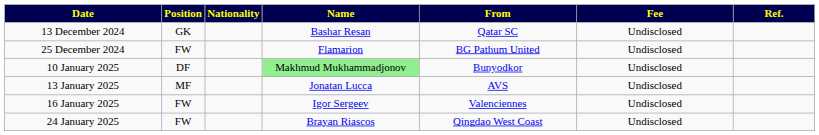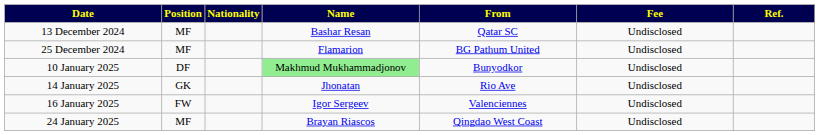 <table class="wikitable" style="text-align:center; font-size:90%; ">
 <tr>
 <th style="background:#000050; color:yellow; width:200px;">Date</th>
 <th style="background:#000050; color:yellow; width:50px;">Position</th>
 <th style="background:#000050; color:yellow; width:50px;">Nationality</th>
 <th style="background:#000050; color:yellow; width:200px;">Name</th>
 <th style="background:#000050; color:yellow; width:200px;">From</th>
 <th style="background:#000050; color:yellow; width:200px;">Fee</th>
 <th style="background:#000050; color:yellow; width:100px;">Ref.</th>
 </tr>
 <tr>
 <td>13 December 2024</td>
-<td>GK</td>
+<td>MF</td>
 <td></td>
 <td><a href='#'>Bashar Resan</a></td>
 <td><a href='#'>Qatar SC</a></td>
 <td>Undisclosed</td>
 <td></td>
 </tr>
 <tr>
 <td>25 December 2024</td>
-<td>FW</td>
+<td>MF</td>
 <td></td>
 <td><a href='#'>Flamarion</a></td>
 <td><a href='#'>BG Pathum United</a></td>
 <td>Undisclosed</td>
 <td></td>
 </tr>
 <tr>
 <td>10 January 2025</td>
 <td>DF</td>
 <td></td>
 <td style="background: lightgreen;">Makhmud Mukhammadjonov</td>
 <td><a href='#'>Bunyodkor</a></td>
 <td>Undisclosed</td>
 <td></td>
 </tr>
 <tr>
-<td>13 January 2025</td>
-<td>MF</td>
+<td>14 January 2025</td>
+<td>GK</td>
 <td></td>
-<td><a href='#'>Jonatan Lucca</a></td>
-<td><a href='#'>AVS</a></td>
+<td><a href='#'>Jhonatan</a></td>
+<td><a href='#'>Rio Ave</a></td>
 <td>Undisclosed</td>
 <td></td>
 </tr>
 <tr>
 <td>16 January 2025</td>
 <td>FW</td>
 <td></td>
 <td><a href='#'>Igor Sergeev</a></td>
 <td><a href='#'>Valenciennes</a></td>
 <td>Undisclosed</td>
 <td></td>
 </tr>
 <tr>
 <td>24 January 2025</td>
-<td>FW</td>
+<td>MF</td>
 <td></td>
 <td><a href='#'>Brayan Riascos</a></td>
 <td><a href='#'>Qingdao West Coast</a></td>
 <td>Undisclosed</td>
 <td></td>
 </tr>
 </table>
